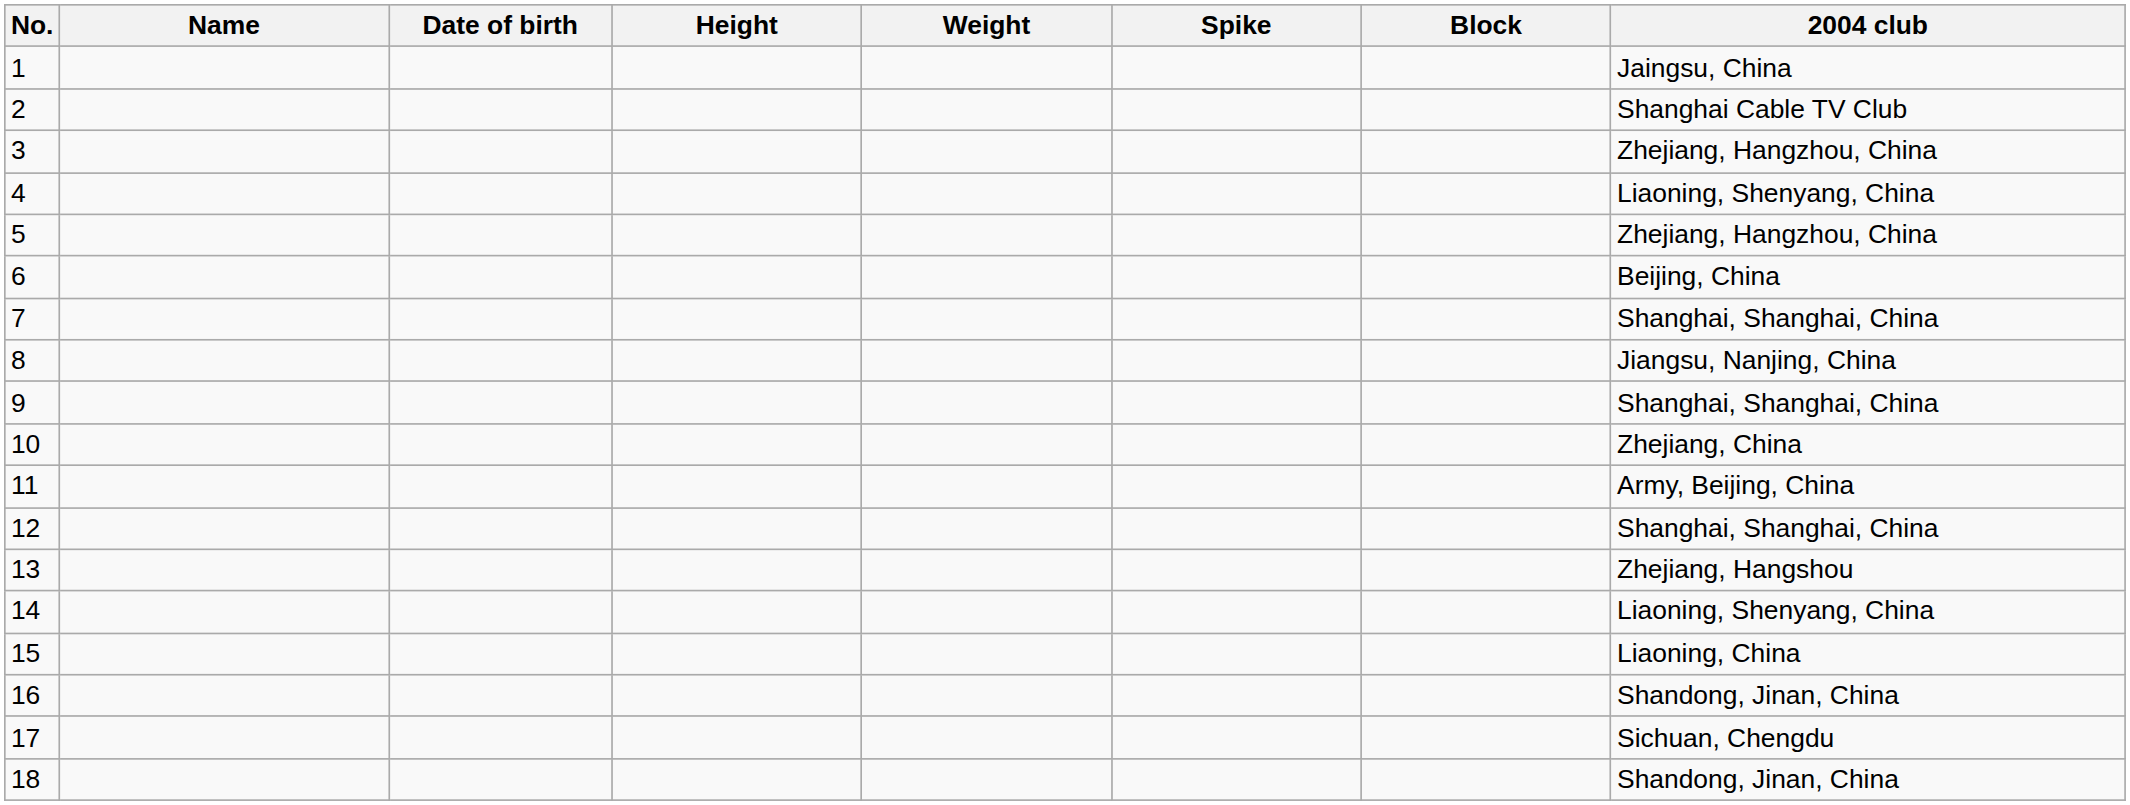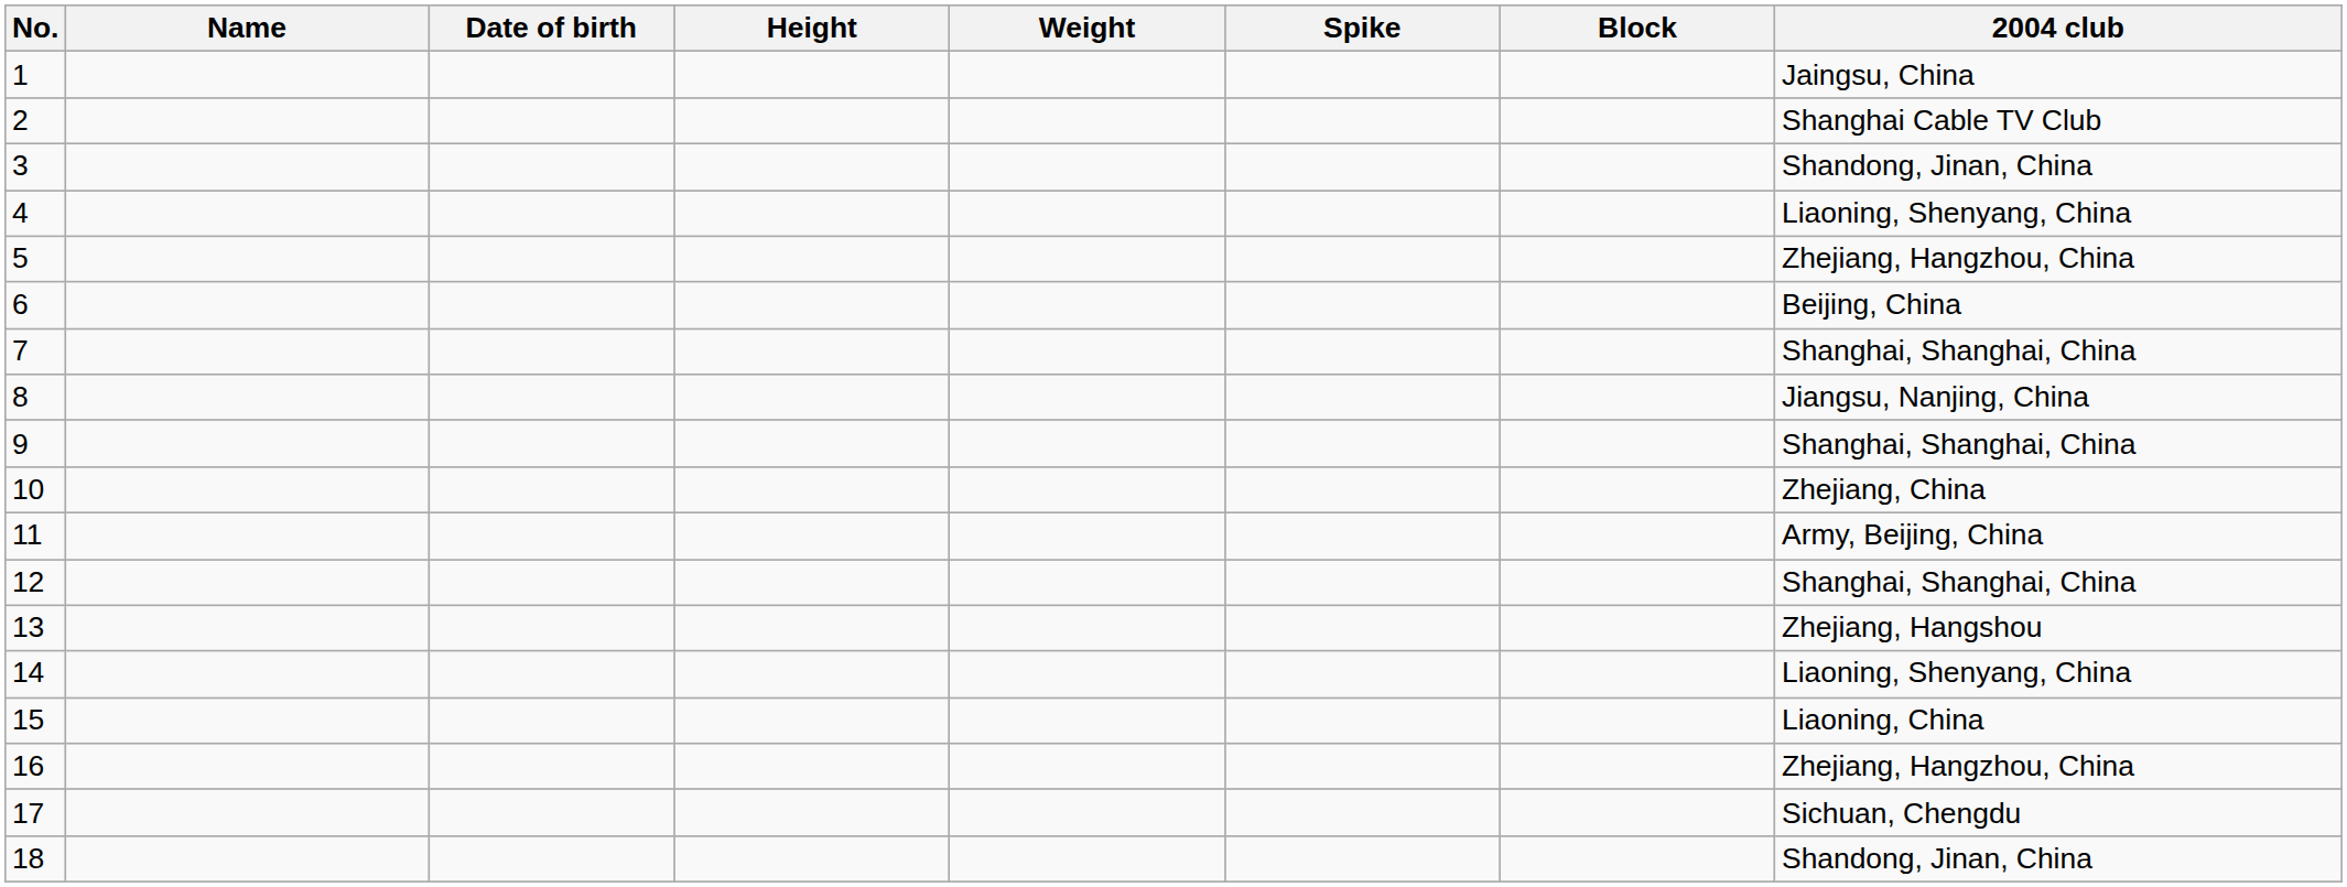 <table class="wikitable sortable" style=font-size:100%; text-align:center;>
 <tr>
 <th>No.</th>
 <th style=width:12em>Name</th>
 <th style=width:8em>Date of birth</th>
 <th style=width:9em>Height</th>
 <th style=width:9em>Weight</th>
 <th style=width:9em>Spike</th>
 <th style=width:9em>Block</th>
 <th style=width:19em>2004 club</th>
 </tr>
 <tr>
 <td>1</td>
 <td align=left></td>
 <td align=right></td>
 <td></td>
 <td></td>
 <td></td>
 <td></td>
 <td align=left>Jaingsu, China</td>
 </tr>
 <tr>
 <td>2</td>
 <td align=left></td>
 <td align=right></td>
 <td></td>
 <td></td>
 <td></td>
 <td></td>
 <td align=left>Shanghai Cable TV Club</td>
 </tr>
 <tr>
 <td>3</td>
 <td align=left></td>
 <td align=right></td>
 <td></td>
 <td></td>
 <td></td>
 <td></td>
-<td align=left>Zhejiang, Hangzhou, China</td>
+<td align=left>Shandong, Jinan, China</td>
 </tr>
 <tr>
 <td>4</td>
 <td align=left></td>
 <td align=right></td>
 <td></td>
 <td></td>
 <td></td>
 <td></td>
 <td align=left>Liaoning, Shenyang, China</td>
 </tr>
 <tr>
 <td>5</td>
 <td align=left></td>
 <td align=right></td>
 <td></td>
 <td></td>
 <td></td>
 <td></td>
 <td align=left>Zhejiang, Hangzhou, China</td>
 </tr>
 <tr>
 <td>6</td>
 <td align=left></td>
 <td align=right></td>
 <td></td>
 <td></td>
 <td></td>
 <td></td>
 <td align=left>Beijing, China</td>
 </tr>
 <tr>
 <td>7</td>
 <td align=left></td>
 <td align=right></td>
 <td></td>
 <td></td>
 <td></td>
 <td></td>
 <td align=left>Shanghai, Shanghai, China</td>
 </tr>
 <tr>
 <td>8</td>
 <td align=left></td>
 <td align=right></td>
 <td></td>
 <td></td>
 <td></td>
 <td></td>
 <td align=left>Jiangsu, Nanjing, China</td>
 </tr>
 <tr>
 <td>9</td>
 <td align=left></td>
 <td align=right></td>
 <td></td>
 <td></td>
 <td></td>
 <td></td>
 <td align=left>Shanghai, Shanghai, China</td>
 </tr>
 <tr>
 <td>10</td>
 <td align=left></td>
 <td align=right></td>
 <td></td>
 <td></td>
 <td></td>
 <td></td>
 <td align=left>Zhejiang, China</td>
 </tr>
 <tr>
 <td>11</td>
 <td align=left></td>
 <td align=right></td>
 <td></td>
 <td></td>
 <td></td>
 <td></td>
 <td align=left>Army, Beijing, China</td>
 </tr>
 <tr>
 <td>12</td>
 <td align=left></td>
 <td align=right></td>
 <td></td>
 <td></td>
 <td></td>
 <td></td>
 <td align=left>Shanghai, Shanghai, China</td>
 </tr>
 <tr>
 <td>13</td>
 <td align=left></td>
 <td align=right></td>
 <td></td>
 <td></td>
 <td></td>
 <td></td>
 <td align=left>Zhejiang, Hangshou</td>
 </tr>
 <tr>
 <td>14</td>
 <td align=left></td>
 <td align=right></td>
 <td></td>
 <td></td>
 <td></td>
 <td></td>
 <td align=left>Liaoning, Shenyang, China</td>
 </tr>
 <tr>
 <td>15</td>
 <td align=left></td>
 <td align=right></td>
 <td></td>
 <td></td>
 <td></td>
 <td></td>
 <td align=left>Liaoning, China</td>
 </tr>
 <tr>
 <td>16</td>
 <td align=left></td>
 <td align=right></td>
 <td></td>
 <td></td>
 <td></td>
 <td></td>
-<td align=left>Shandong, Jinan, China</td>
+<td align=left>Zhejiang, Hangzhou, China</td>
 </tr>
 <tr>
 <td>17</td>
 <td align=left></td>
 <td align=right></td>
 <td></td>
 <td></td>
 <td></td>
 <td></td>
 <td align=left>Sichuan, Chengdu</td>
 </tr>
 <tr>
 <td>18</td>
 <td align=left></td>
 <td align=right></td>
 <td></td>
 <td></td>
 <td></td>
 <td></td>
 <td align=left>Shandong, Jinan, China</td>
 </tr>
 </table>
